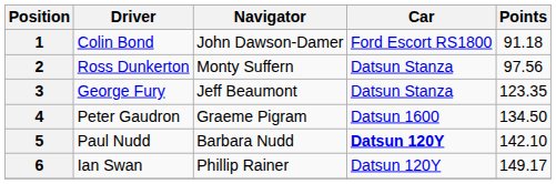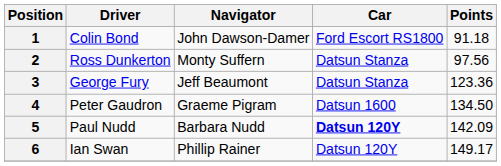 <table class="wikitable" border="1">
 <tr>
 <th>Position</th>
 <th>Driver</th>
 <th>Navigator</th>
 <th>Car</th>
 <th>Points</th>
 </tr>
 <tr>
 <th>1</th>
 <td><a href='#'>Colin Bond</a></td>
 <td>John Dawson-Damer</td>
 <td><a href='#'>Ford Escort RS1800</a></td>
 <td align="center">91.18</td>
 </tr>
 <tr>
 <th>2</th>
 <td><a href='#'>Ross Dunkerton</a></td>
 <td>Monty Suffern</td>
 <td><a href='#'>Datsun Stanza</a></td>
 <td align="center">97.56</td>
 </tr>
 <tr>
 <th>3</th>
 <td><a href='#'>George Fury</a></td>
 <td>Jeff Beaumont</td>
 <td><a href='#'>Datsun Stanza</a></td>
-<td align="center">123.35</td>
+<td align="center">123.36</td>
 </tr>
 <tr>
 <th>4</th>
 <td>Peter Gaudron</td>
 <td>Graeme Pigram</td>
 <td><a href='#'>Datsun 1600</a></td>
 <td align="center">134.50</td>
 </tr>
 <tr>
 <th>5</th>
 <td>Paul Nudd</td>
 <td>Barbara Nudd</td>
 <td><strong><a href='#'>Datsun 120Y</a></strong></td>
-<td align="center">142.10</td>
+<td align="center">142.09</td>
 </tr>
 <tr>
 <th>6</th>
 <td>Ian Swan</td>
 <td>Phillip Rainer</td>
 <td><a href='#'>Datsun 120Y</a></td>
 <td align="center">149.17</td>
 </tr>
 <tr>
 </tr>
 </table>
